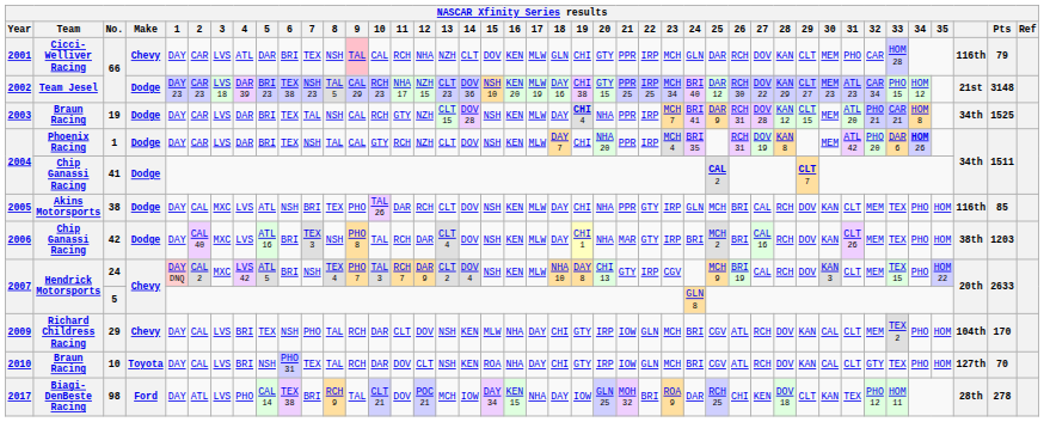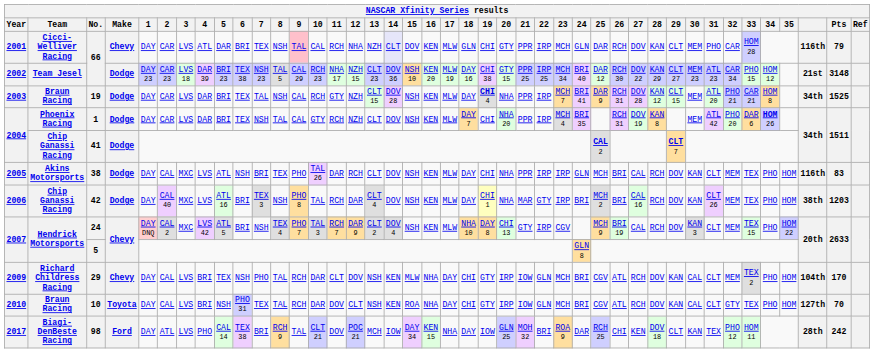 <table class="wikitable" style="text-align:center; font-size:75%">
 <tr>
 <th colspan=42><a href='#'>NASCAR Xfinity Series</a> results</th>
 </tr>
 <tr>
 <th>Year</th>
 <th>Team</th>
 <th>No.</th>
 <th>Make</th>
 <th>1</th>
 <th>2</th>
 <th>3</th>
 <th>4</th>
 <th>5</th>
 <th>6</th>
 <th>7</th>
 <th>8</th>
 <th>9</th>
 <th>10</th>
 <th>11</th>
 <th>12</th>
 <th>13</th>
 <th>14</th>
 <th>15</th>
 <th>16</th>
 <th>17</th>
 <th>18</th>
 <th>19</th>
 <th>20</th>
 <th>21</th>
 <th>22</th>
 <th>23</th>
 <th>24</th>
 <th>25</th>
 <th>26</th>
 <th>27</th>
 <th>28</th>
 <th>29</th>
 <th>30</th>
 <th>31</th>
 <th>32</th>
 <th>33</th>
 <th>34</th>
 <th>35</th>
 <th></th>
 <th>Pts</th>
 <th>Ref</th>
 </tr>
 <tr>
 <th><a href='#'>2001</a></th>
 <th><a href='#'>Cicci-Welliver Racing</a></th>
 <th rowspan=2>66</th>
 <th><a href='#'>Chevy</a></th>
 <td><a href='#'>DAY</a></td>
 <td><a href='#'>CAR</a></td>
 <td><a href='#'>LVS</a></td>
 <td><a href='#'>ATL</a></td>
 <td><a href='#'>DAR</a></td>
 <td><a href='#'>BRI</a></td>
 <td><a href='#'>TEX</a></td>
 <td><a href='#'>NSH</a></td>
 <td style="background: pink;"><a href='#'>TAL</a></td>
 <td><a href='#'>CAL</a></td>
 <td><a href='#'>RCH</a></td>
 <td><a href='#'>NHA</a></td>
 <td><a href='#'>NZH</a></td>
-<td><a href='#'>CLT</a></td>
+<td style="background: lavender;"><a href='#'>CLT</a></td>
 <td><a href='#'>DOV</a></td>
 <td><a href='#'>KEN</a></td>
 <td><a href='#'>MLW</a></td>
 <td><a href='#'>GLN</a></td>
 <td><a href='#'>CHI</a></td>
 <td><a href='#'>GTY</a></td>
 <td><a href='#'>PPR</a></td>
 <td><a href='#'>IRP</a></td>
 <td><a href='#'>MCH</a></td>
 <td><a href='#'>GLN</a></td>
 <td><a href='#'>DAR</a></td>
 <td><a href='#'>RCH</a></td>
 <td><a href='#'>DOV</a></td>
 <td><a href='#'>KAN</a></td>
 <td><a href='#'>CLT</a></td>
 <td><a href='#'>MEM</a></td>
 <td><a href='#'>PHO</a></td>
 <td><a href='#'>CAR</a></td>
 <td style="background:#CFCFFF;"><a href='#'>HOM</a><br><small>28</small></td>
 <td colspan=2></td>
 <th>116th</th>
 <th>79</th>
 <th></th>
 </tr>
 <tr>
 <th><a href='#'>2002</a></th>
 <th><a href='#'>Team Jesel</a></th>
 <th><a href='#'>Dodge</a></th>
 <td style="background:#CFCFFF;"><a href='#'>DAY</a><br><small>23</small></td>
 <td style="background:#CFCFFF;"><a href='#'>CAR</a><br><small>23</small></td>
 <td style="background:#DFFFDF;"><a href='#'>LVS</a><br><small>18</small></td>
 <td style="background:#EFCFFF;"><a href='#'>DAR</a><br><small>39</small></td>
 <td style="background:#CFCFFF;"><a href='#'>BRI</a><br><small>23</small></td>
 <td style="background:#CFCFFF;"><a href='#'>TEX</a><br><small>38</small></td>
 <td style="background:#CFCFFF;"><a href='#'>NSH</a><br><small>23</small></td>
 <td style="background:#DFDFDF;"><a href='#'>TAL</a><br><small>5</small></td>
 <td style="background:#CFCFFF;"><a href='#'>CAL</a><br><small>29</small></td>
 <td style="background:#CFCFFF;"><a href='#'>RCH</a><br><small>23</small></td>
 <td style="background:#DFFFDF;"><a href='#'>NHA</a><br><small>17</small></td>
 <td style="background:#DFFFDF;"><a href='#'>NZH</a><br><small>15</small></td>
 <td style="background:#CFCFFF;"><a href='#'>CLT</a><br><small>23</small></td>
 <td style="background:#CFCFFF;"><a href='#'>DOV</a><br><small>36</small></td>
 <td style="background:#FFDF9F;"><a href='#'>NSH</a><br><small>10</small></td>
 <td style="background:#DFFFDF;"><a href='#'>KEN</a><br><small>20</small></td>
 <td style="background:#DFFFDF;"><a href='#'>MLW</a><br><small>19</small></td>
 <td style="background:#DFFFDF;"><a href='#'>DAY</a><br><small>16</small></td>
 <td style="background:#EFCFFF;"><a href='#'>CHI</a><br><small>38</small></td>
 <td style="background:#DFFFDF;"><a href='#'>GTY</a><br><small>15</small></td>
 <td style="background:#CFCFFF;"><a href='#'>PPR</a><br><small>25</small></td>
 <td style="background:#CFCFFF;"><a href='#'>IRP</a><br><small>25</small></td>
 <td style="background:#CFCFFF;"><a href='#'>MCH</a><br><small>34</small></td>
 <td style="background:#EFCFFF;"><a href='#'>BRI</a><br><small>40</small></td>
 <td style="background:#DFFFDF;"><a href='#'>DAR</a><br><small>12</small></td>
 <td style="background:#CFCFFF;"><a href='#'>RCH</a><br><small>30</small></td>
 <td style="background:#CFCFFF;"><a href='#'>DOV</a><br><small>22</small></td>
 <td style="background:#CFCFFF;"><a href='#'>KAN</a><br><small>29</small></td>
 <td style="background:#CFCFFF;"><a href='#'>CLT</a><br><small>27</small></td>
 <td style="background:#CFCFFF;"><a href='#'>MEM</a><br><small>23</small></td>
 <td style="background:#CFCFFF;"><a href='#'>ATL</a><br><small>23</small></td>
 <td style="background:#CFCFFF;"><a href='#'>CAR</a><br><small>34</small></td>
 <td style="background:#DFFFDF;"><a href='#'>PHO</a><br><small>15</small></td>
 <td style="background:#DFFFDF;"><a href='#'>HOM</a><br><small>12</small></td>
 <td></td>
 <th>21st</th>
 <th>3148</th>
 <th></th>
 </tr>
 <tr>
 <th><a href='#'>2003</a></th>
 <th><a href='#'>Braun Racing</a></th>
 <th>19</th>
 <th><a href='#'>Dodge</a></th>
 <td><a href='#'>DAY</a></td>
 <td><a href='#'>CAR</a></td>
 <td><a href='#'>LVS</a></td>
 <td><a href='#'>DAR</a></td>
 <td><a href='#'>BRI</a></td>
 <td><a href='#'>TEX</a></td>
 <td><a href='#'>TAL</a></td>
 <td><a href='#'>NSH</a></td>
 <td><a href='#'>CAL</a></td>
 <td><a href='#'>RCH</a></td>
 <td><a href='#'>GTY</a></td>
 <td><a href='#'>NZH</a></td>
 <td style="background:#DFFFDF;"><a href='#'>CLT</a><br><small>15</small></td>
 <td style="background:#EFCFFF;"><a href='#'>DOV</a><br><small>28</small></td>
 <td><a href='#'>NSH</a></td>
 <td><a href='#'>KEN</a></td>
 <td><a href='#'>MLW</a></td>
 <td><a href='#'>DAY</a></td>
 <td style="background:#DFDFDF;"><strong><a href='#'>CHI</a></strong><br><small>4</small></td>
 <td><a href='#'>NHA</a></td>
 <td><a href='#'>PPR</a></td>
 <td><a href='#'>IRP</a></td>
 <td style="background:#FFDF9F;"><a href='#'>MCH</a><br><small>7</small></td>
 <td style="background:#EFCFFF;"><a href='#'>BRI</a><br><small>41</small></td>
 <td style="background:#FFDF9F;"><a href='#'>DAR</a><br><small>9</small></td>
 <td style="background:#EFCFFF;"><a href='#'>RCH</a><br><small>31</small></td>
 <td style="background:#EFCFFF;"><a href='#'>DOV</a><br><small>28</small></td>
 <td style="background:#DFFFDF;"><a href='#'>KAN</a><br><small>12</small></td>
 <td style="background:#DFFFDF;"><a href='#'>CLT</a><br><small>15</small></td>
 <td><a href='#'>MEM</a></td>
 <td style="background:#DFFFDF;"><a href='#'>ATL</a><br><small>20</small></td>
 <td style="background:#CFCFFF;"><a href='#'>PHO</a><br><small>21</small></td>
 <td style="background:#CFCFFF;"><a href='#'>CAR</a><br><small>21</small></td>
 <td style="background:#FFDF9F;"><a href='#'>HOM</a><br><small>8</small></td>
 <td></td>
 <th>34th</th>
 <th>1525</th>
 <th></th>
 </tr>
 <tr>
 <th rowspan=2><a href='#'>2004</a></th>
 <th><a href='#'>Phoenix Racing</a></th>
 <th>1</th>
 <th><a href='#'>Dodge</a></th>
 <td><a href='#'>DAY</a></td>
 <td><a href='#'>CAR</a></td>
 <td><a href='#'>LVS</a></td>
 <td><a href='#'>DAR</a></td>
 <td><a href='#'>BRI</a></td>
 <td><a href='#'>TEX</a></td>
 <td><a href='#'>NSH</a></td>
 <td><a href='#'>TAL</a></td>
 <td><a href='#'>CAL</a></td>
 <td><a href='#'>GTY</a></td>
 <td><a href='#'>RCH</a></td>
 <td><a href='#'>NZH</a></td>
 <td><a href='#'>CLT</a></td>
 <td><a href='#'>DOV</a></td>
 <td><a href='#'>NSH</a></td>
 <td><a href='#'>KEN</a></td>
 <td><a href='#'>MLW</a></td>
 <td style="background:#FFDF9F;"><a href='#'>DAY</a><br><small>7</small></td>
 <td><a href='#'>CHI</a></td>
 <td style="background:#DFFFDF;"><a href='#'>NHA</a><br><small>20</small></td>
 <td><a href='#'>PPR</a></td>
 <td><a href='#'>IRP</a></td>
 <td style="background:#DFDFDF;"><a href='#'>MCH</a><br><small>4</small></td>
 <td style="background:#EFCFFF;"><a href='#'>BRI</a><br><small>35</small></td>
 <td></td>
 <td style="background:#EFCFFF;"><a href='#'>RCH</a><br><small>31</small></td>
 <td style="background:#DFFFDF;"><a href='#'>DOV</a><br><small>19</small></td>
 <td style="background:#FFDF9F;"><a href='#'>KAN</a><br><small>8</small></td>
 <td></td>
 <td><a href='#'>MEM</a></td>
 <td style="background:#EFCFFF;"><a href='#'>ATL</a><br><small>42</small></td>
 <td style="background:#DFFFDF;"><a href='#'>PHO</a><br><small>20</small></td>
 <td style="background:#FFDF9F;"><a href='#'>DAR</a><br><small>6</small></td>
 <td style="background:#CFCFFF;"><strong><a href='#'>HOM</a></strong><br><small>26</small></td>
 <td></td>
 <th rowspan=2>34th</th>
 <th rowspan=2>1511</th>
 <th rowspan=2></th>
 </tr>
 <tr>
 <th><a href='#'>Chip Ganassi Racing</a></th>
 <th>41</th>
 <th><a href='#'>Dodge</a></th>
 <td colspan=24></td>
 <td style="background:#DFDFDF;"><strong><a href='#'>CAL</a></strong><br><small>2</small></td>
 <td colspan=3></td>
 <td style="background:#FFDF9F;"><strong><a href='#'>CLT</a></strong><br><small>7</small></td>
 <td colspan=6></td>
 </tr>
 <tr>
 <th><a href='#'>2005</a></th>
 <th><a href='#'>Akins Motorsports</a></th>
 <th>38</th>
 <th><a href='#'>Dodge</a></th>
 <td><a href='#'>DAY</a></td>
 <td><a href='#'>CAL</a></td>
 <td><a href='#'>MXC</a></td>
 <td><a href='#'>LVS</a></td>
 <td><a href='#'>ATL</a></td>
 <td><a href='#'>NSH</a></td>
 <td><a href='#'>BRI</a></td>
 <td><a href='#'>TEX</a></td>
 <td><a href='#'>PHO</a></td>
 <td style="background:#EFCFFF;"><a href='#'>TAL</a><br><small>26</small></td>
 <td><a href='#'>DAR</a></td>
 <td><a href='#'>RCH</a></td>
 <td><a href='#'>CLT</a></td>
 <td><a href='#'>DOV</a></td>
 <td><a href='#'>NSH</a></td>
 <td><a href='#'>KEN</a></td>
 <td><a href='#'>MLW</a></td>
 <td><a href='#'>DAY</a></td>
 <td><a href='#'>CHI</a></td>
 <td><a href='#'>NHA</a></td>
 <td><a href='#'>PPR</a></td>
-<td><a href='#'>GTY</a></td>
+<td><a href='#'>IRP</a></td>
 <td><a href='#'>IRP</a></td>
 <td><a href='#'>GLN</a></td>
 <td><a href='#'>MCH</a></td>
 <td><a href='#'>BRI</a></td>
 <td><a href='#'>CAL</a></td>
 <td><a href='#'>RCH</a></td>
 <td><a href='#'>DOV</a></td>
 <td><a href='#'>KAN</a></td>
 <td><a href='#'>CLT</a></td>
 <td><a href='#'>MEM</a></td>
 <td><a href='#'>TEX</a></td>
 <td><a href='#'>PHO</a></td>
 <td><a href='#'>HOM</a></td>
 <th>116th</th>
-<th>85</th>
+<th>83</th>
 <th></th>
 </tr>
 <tr>
 <th><a href='#'>2006</a></th>
 <th><a href='#'>Chip Ganassi Racing</a></th>
 <th>42</th>
 <th><a href='#'>Dodge</a></th>
 <td><a href='#'>DAY</a></td>
 <td style="background:#EFCFFF;"><a href='#'>CAL</a><br><small>40</small></td>
 <td><a href='#'>MXC</a></td>
 <td><a href='#'>LVS</a></td>
 <td style="background:#DFFFDF;"><a href='#'>ATL</a><br><small>16</small></td>
 <td><a href='#'>BRI</a></td>
 <td style="background:#DFDFDF;"><a href='#'>TEX</a><br><small>3</small></td>
 <td><a href='#'>NSH</a></td>
 <td style="background:#FFDF9F;"><a href='#'>PHO</a><br><small>8</small></td>
 <td><a href='#'>TAL</a></td>
 <td><a href='#'>RCH</a></td>
 <td><a href='#'>DAR</a></td>
 <td style="background:#DFDFDF;"><a href='#'>CLT</a><br><small>4</small></td>
 <td><a href='#'>DOV</a></td>
 <td><a href='#'>NSH</a></td>
 <td><a href='#'>KEN</a></td>
 <td><a href='#'>MLW</a></td>
 <td><a href='#'>DAY</a></td>
 <td style="background:#FFFFBF;"><a href='#'>CHI</a><br><small>1</small></td>
 <td><a href='#'>NHA</a></td>
 <td><a href='#'>MAR</a></td>
 <td><a href='#'>GTY</a></td>
 <td><a href='#'>IRP</a></td>
 <td><a href='#'>BRI</a></td>
 <td style="background:#DFDFDF;"><a href='#'>MCH</a><br><small>2</small></td>
 <td><a href='#'>BRI</a></td>
 <td style="background:#DFFFDF;"><a href='#'>CAL</a><br><small>16</small></td>
 <td><a href='#'>RCH</a></td>
 <td><a href='#'>DOV</a></td>
 <td><a href='#'>KAN</a></td>
 <td style="background:#EFCFFF;"><a href='#'>CLT</a><br><small>26</small></td>
 <td><a href='#'>MEM</a></td>
 <td><a href='#'>TEX</a></td>
 <td><a href='#'>PHO</a></td>
 <td><a href='#'>HOM</a></td>
 <th>38th</th>
 <th>1203</th>
 <th></th>
 </tr>
 <tr>
 <th rowspan=2><a href='#'>2007</a></th>
 <th rowspan=2><a href='#'>Hendrick Motorsports</a></th>
 <th>24</th>
 <th rowspan=2><a href='#'>Chevy</a></th>
 <td style="background:#FFCFCF;"><a href='#'>DAY</a><br><small>DNQ</small></td>
 <td style="background:#DFDFDF;"><a href='#'>CAL</a><br><small>2</small></td>
 <td><a href='#'>MXC</a></td>
 <td style="background:#EFCFFF;"><a href='#'>LVS</a><br><small>42</small></td>
 <td style="background:#DFDFDF;"><a href='#'>ATL</a><br><small>5</small></td>
 <td><a href='#'>BRI</a></td>
 <td><a href='#'>NSH</a></td>
 <td style="background:#DFDFDF;"><a href='#'>TEX</a><br><small>4</small></td>
 <td style="background:#FFDF9F;"><a href='#'>PHO</a><br><small>7</small></td>
 <td style="background:#DFDFDF;"><a href='#'>TAL</a><br><small>3</small></td>
 <td style="background:#FFDF9F;"><a href='#'>RCH</a><br><small>7</small></td>
 <td style="background:#FFDF9F;"><a href='#'>DAR</a><br><small>9</small></td>
 <td style="background:#DFDFDF;"><a href='#'>CLT</a><br><small>2</small></td>
 <td style="background:#DFDFDF;"><a href='#'>DOV</a><br><small>4</small></td>
 <td><a href='#'>NSH</a></td>
 <td><a href='#'>KEN</a></td>
 <td><a href='#'>MLW</a></td>
 <td style="background:#FFDF9F;"><a href='#'>NHA</a><br><small>10</small></td>
 <td style="background:#FFDF9F;"><a href='#'>DAY</a><br><small>8</small></td>
 <td style="background:#DFFFDF;"><a href='#'>CHI</a><br><small>13</small></td>
 <td><a href='#'>GTY</a></td>
 <td><a href='#'>IRP</a></td>
 <td><a href='#'>CGV</a></td>
 <td></td>
 <td style="background:#FFDF9F;"><a href='#'>MCH</a><br><small>9</small></td>
 <td style="background:#DFFFDF;"><a href='#'>BRI</a><br><small>19</small></td>
 <td><a href='#'>CAL</a></td>
 <td><a href='#'>RCH</a></td>
 <td><a href='#'>DOV</a></td>
 <td style="background:#DFDFDF;"><a href='#'>KAN</a><br><small>3</small></td>
 <td><a href='#'>CLT</a></td>
 <td><a href='#'>MEM</a></td>
 <td style="background:#DFFFDF;"><a href='#'>TEX</a><br><small>15</small></td>
 <td><a href='#'>PHO</a></td>
 <td style="background:#CFCFFF;"><a href='#'>HOM</a><br><small>22</small></td>
 <th rowspan=2>20th</th>
 <th rowspan=2>2633</th>
 <th rowspan=2></th>
 </tr>
 <tr>
 <th>5</th>
 <td colspan=23></td>
 <td style="background:#FFDF9F;"><a href='#'>GLN</a><br><small>8</small></td>
 <td colspan=11></td>
 </tr>
 <tr>
 <th><a href='#'>2009</a></th>
 <th><a href='#'>Richard Childress Racing</a></th>
 <th>29</th>
 <th><a href='#'>Chevy</a></th>
 <td><a href='#'>DAY</a></td>
 <td><a href='#'>CAL</a></td>
 <td><a href='#'>LVS</a></td>
 <td><a href='#'>BRI</a></td>
 <td><a href='#'>TEX</a></td>
 <td><a href='#'>NSH</a></td>
 <td><a href='#'>PHO</a></td>
 <td><a href='#'>TAL</a></td>
 <td><a href='#'>RCH</a></td>
 <td><a href='#'>DAR</a></td>
 <td><a href='#'>CLT</a></td>
 <td><a href='#'>DOV</a></td>
 <td><a href='#'>NSH</a></td>
 <td><a href='#'>KEN</a></td>
 <td><a href='#'>MLW</a></td>
 <td><a href='#'>NHA</a></td>
 <td><a href='#'>DAY</a></td>
 <td><a href='#'>CHI</a></td>
 <td><a href='#'>GTY</a></td>
 <td><a href='#'>IRP</a></td>
 <td><a href='#'>IOW</a></td>
 <td><a href='#'>GLN</a></td>
 <td><a href='#'>MCH</a></td>
 <td><a href='#'>BRI</a></td>
 <td><a href='#'>CGV</a></td>
 <td><a href='#'>ATL</a></td>
 <td><a href='#'>RCH</a></td>
 <td><a href='#'>DOV</a></td>
 <td><a href='#'>KAN</a></td>
 <td><a href='#'>CAL</a></td>
 <td><a href='#'>CLT</a></td>
 <td><a href='#'>MEM</a></td>
 <td style="background:#DFDFDF;"><a href='#'>TEX</a><br><small>2</small></td>
 <td><a href='#'>PHO</a></td>
 <td><a href='#'>HOM</a></td>
 <th>104th</th>
 <th>170</th>
 <th></th>
 </tr>
 <tr>
 <th><a href='#'>2010</a></th>
 <th><a href='#'>Braun Racing</a></th>
 <th>10</th>
 <th><a href='#'>Toyota</a></th>
 <td><a href='#'>DAY</a></td>
 <td><a href='#'>CAL</a></td>
 <td><a href='#'>LVS</a></td>
 <td><a href='#'>BRI</a></td>
 <td><a href='#'>NSH</a></td>
 <td style="background:#CFCFFF;"><a href='#'>PHO</a><br><small>31</small></td>
 <td><a href='#'>TEX</a></td>
 <td><a href='#'>TAL</a></td>
 <td><a href='#'>RCH</a></td>
 <td><a href='#'>DAR</a></td>
 <td><a href='#'>DOV</a></td>
 <td><a href='#'>CLT</a></td>
 <td><a href='#'>NSH</a></td>
 <td><a href='#'>KEN</a></td>
 <td><a href='#'>ROA</a></td>
 <td><a href='#'>NHA</a></td>
 <td><a href='#'>DAY</a></td>
 <td><a href='#'>CHI</a></td>
 <td><a href='#'>GTY</a></td>
 <td><a href='#'>IRP</a></td>
 <td><a href='#'>IOW</a></td>
 <td><a href='#'>GLN</a></td>
 <td><a href='#'>MCH</a></td>
 <td><a href='#'>BRI</a></td>
 <td><a href='#'>CGV</a></td>
 <td><a href='#'>ATL</a></td>
 <td><a href='#'>RCH</a></td>
 <td><a href='#'>DOV</a></td>
 <td><a href='#'>KAN</a></td>
 <td><a href='#'>CAL</a></td>
 <td><a href='#'>CLT</a></td>
 <td><a href='#'>GTY</a></td>
 <td><a href='#'>TEX</a></td>
 <td><a href='#'>PHO</a></td>
 <td><a href='#'>HOM</a></td>
 <th>127th</th>
 <th>70</th>
 <th></th>
 </tr>
 <tr>
 <th><a href='#'>2017</a></th>
 <th><a href='#'>Biagi-DenBeste Racing</a></th>
 <th>98</th>
 <th><a href='#'>Ford</a></th>
 <td><a href='#'>DAY</a></td>
 <td><a href='#'>ATL</a></td>
 <td><a href='#'>LVS</a></td>
 <td><a href='#'>PHO</a></td>
 <td style="background:#DFFFDF;"><a href='#'>CAL</a><br><small>14</small></td>
 <td style="background:#EFCFFF;"><a href='#'>TEX</a><br><small>38</small></td>
 <td><a href='#'>BRI</a></td>
 <td style="background:#FFDF9F;"><a href='#'>RCH</a><br><small>9</small></td>
 <td><a href='#'>TAL</a></td>
 <td style="background:#CFCFFF;"><a href='#'>CLT</a><br><small>21</small></td>
 <td><a href='#'>DOV</a></td>
 <td style="background:#CFCFFF;"><a href='#'>POC</a><br><small>21</small></td>
 <td><a href='#'>MCH</a></td>
 <td><a href='#'>IOW</a></td>
 <td style="background:#EFCFFF;"><a href='#'>DAY</a><br><small>34</small></td>
 <td style="background:#DFFFDF;"><a href='#'>KEN</a><br><small>15</small></td>
 <td><a href='#'>NHA</a></td>
 <td><a href='#'>DAY</a></td>
 <td><a href='#'>IOW</a></td>
 <td style="background:#CFCFFF;"><a href='#'>GLN</a><br><small>25</small></td>
 <td style="background:#EFCFFF;"><a href='#'>MOH</a><br><small>32</small></td>
 <td><a href='#'>BRI</a></td>
 <td style="background:#FFDF9F;"><a href='#'>ROA</a><br><small>9</small></td>
 <td><a href='#'>DAR</a></td>
 <td style="background:#CFCFFF;"><a href='#'>RCH</a><br><small>25</small></td>
 <td><a href='#'>CHI</a></td>
 <td><a href='#'>KEN</a></td>
 <td style="background:#DFFFDF;"><a href='#'>DOV</a><br><small>18</small></td>
 <td><a href='#'>CLT</a></td>
 <td><a href='#'>KAN</a></td>
 <td><a href='#'>TEX</a></td>
 <td style="background:#DFFFDF;"><a href='#'>PHO</a><br><small>12</small></td>
 <td style="background:#DFFFDF;"><a href='#'>HOM</a><br><small>11</small></td>
 <td colspan=2></td>
 <th>28th</th>
-<th>278</th>
+<th>242</th>
 <th></th>
 </tr>
 </table>
